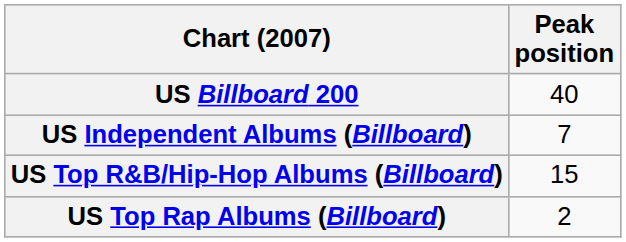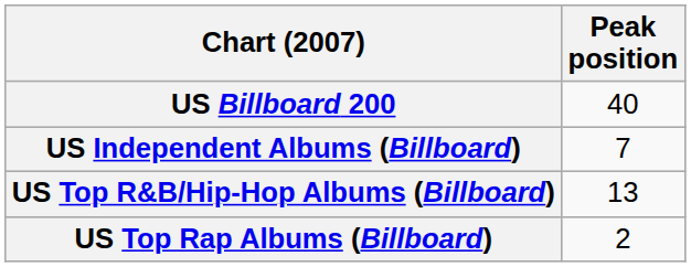 <table class="wikitable sortable plainrowheaders" style="text-align:center;">
 <tr>
 <th scope="col">Chart (2007)</th>
 <th scope="col">Peak<br>position</th>
 </tr>
 <tr>
 <th scope="row">US <a href='#'><em>Billboard</em> 200</a></th>
 <td style="text-align:center;">40</td>
 </tr>
 <tr>
 <th scope="row">US <a href='#'>Independent Albums</a> (<em><a href='#'>Billboard</a></em>)</th>
 <td style="text-align:center;">7</td>
 </tr>
 <tr>
 <th scope="row">US <a href='#'>Top R&B/Hip-Hop Albums</a> (<em><a href='#'>Billboard</a></em>)</th>
-<td style="text-align:center;">15</td>
+<td style="text-align:center;">13</td>
 </tr>
 <tr>
 <th scope="row">US <a href='#'>Top Rap Albums</a> (<em><a href='#'>Billboard</a></em>)</th>
 <td style="text-align:center;">2</td>
 </tr>
 </table>
